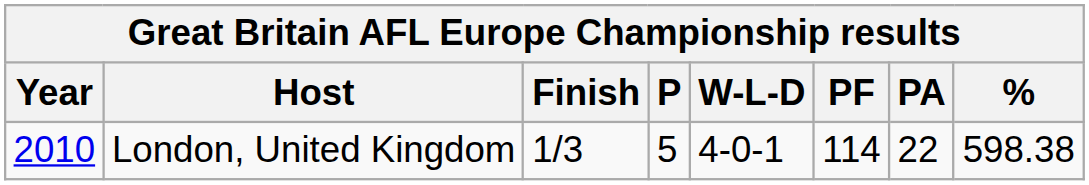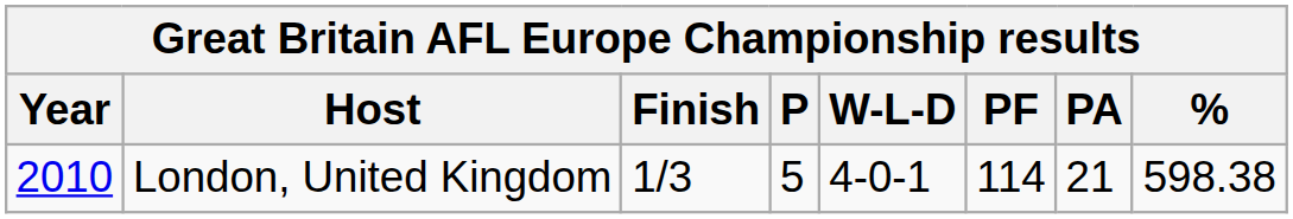 <table class="wikitable">
 <tr>
 <th colspan="8">Great Britain AFL Europe Championship results</th>
 </tr>
 <tr>
 <th>Year</th>
 <th>Host</th>
 <th>Finish</th>
 <th>P</th>
 <th>W-L-D</th>
 <th>PF</th>
 <th>PA</th>
 <th>%</th>
 </tr>
 <tr>
 <td><a href='#'>2010</a></td>
 <td>London, United Kingdom</td>
 <td>1/3</td>
 <td>5</td>
 <td>4-0-1</td>
 <td>114</td>
-<td>22</td>
+<td>21</td>
 <td>598.38</td>
 </tr>
 </table>
